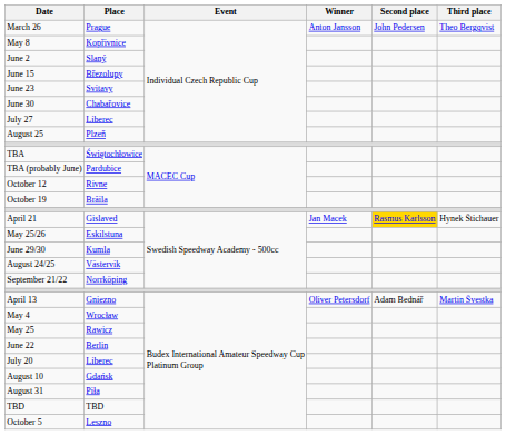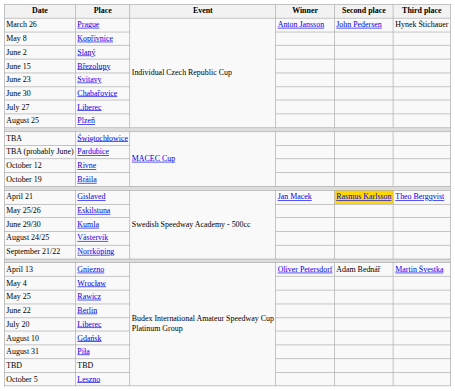 <table class=wikitable style="font-size:12px">
 <tr>
 <th>Date</th>
 <th>Place</th>
 <th>Event</th>
 <th>Winner</th>
 <th>Second place</th>
 <th>Third place</th>
 </tr>
 <tr>
 <td>March 26</td>
 <td> <a href='#'>Prague</a></td>
 <td rowspan=8>Individual Czech Republic Cup</td>
 <td> <a href='#'>Anton Jansson</a></td>
 <td> <a href='#'>John Pedersen</a></td>
-<td> <a href='#'>Theo Bergqvist</a></td>
+<td> Hynek Štichauer</td>
 </tr>
 <tr>
 <td>May 8</td>
 <td> <a href='#'>Kopřivnice</a></td>
 <td></td>
 <td></td>
 <td></td>
 </tr>
 <tr>
 <td>June 2</td>
 <td> <a href='#'>Slaný</a></td>
 <td></td>
 <td></td>
 <td></td>
 </tr>
 <tr>
 <td>June 15</td>
 <td> <a href='#'>Březolupy</a></td>
 <td></td>
 <td></td>
 <td></td>
 </tr>
 <tr>
 <td>June 23</td>
 <td> <a href='#'>Svitavy</a></td>
 <td></td>
 <td></td>
 <td></td>
 </tr>
 <tr>
 <td>June 30</td>
 <td> <a href='#'>Chabařovice</a></td>
 <td></td>
 <td></td>
 <td></td>
 </tr>
 <tr>
 <td>July 27</td>
 <td> <a href='#'>Liberec</a></td>
 <td></td>
 <td></td>
 <td></td>
 </tr>
 <tr>
 <td>August 25</td>
 <td> <a href='#'>Plzeň</a></td>
 <td></td>
 <td></td>
 <td></td>
 </tr>
 <tr bgcolor=#DDDDDD>
 <td colspan=7></td>
 </tr>
 <tr>
 <td>TBA</td>
 <td> <a href='#'>Świętochłowice</a></td>
 <td rowspan=4><a href='#'>MACEC Cup</a></td>
 <td></td>
 <td></td>
 <td></td>
 </tr>
 <tr>
 <td>TBA (probably June)</td>
 <td> <a href='#'>Pardubice</a></td>
 <td></td>
 <td></td>
 <td></td>
 </tr>
 <tr>
 <td>October 12</td>
 <td> <a href='#'>Rivne</a></td>
 <td></td>
 <td></td>
 <td></td>
 </tr>
 <tr>
 <td>October 19</td>
 <td> <a href='#'>Brăila</a></td>
 <td></td>
 <td></td>
 <td></td>
 </tr>
 <tr bgcolor=#DDDDDD>
 <td colspan=7></td>
 </tr>
 <tr>
 <td>April 21</td>
 <td> <a href='#'>Gislaved</a></td>
 <td rowspan=5>Swedish Speedway Academy - 500cc</td>
 <td> <a href='#'>Jan Macek</a></td>
 <td style="background: gold;"> <a href='#'>Rasmus Karlsson</a></td>
-<td> Hynek Štichauer</td>
+<td> <a href='#'>Theo Bergqvist</a></td>
 </tr>
 <tr>
 <td>May 25/26</td>
 <td> <a href='#'>Eskilstuna</a></td>
 <td></td>
 <td></td>
 <td></td>
 </tr>
 <tr>
 <td>June 29/30</td>
 <td> <a href='#'>Kumla</a></td>
 <td></td>
 <td></td>
 <td></td>
 </tr>
 <tr>
 <td>August 24/25</td>
 <td> <a href='#'>Västervik</a></td>
 <td></td>
 <td></td>
 <td></td>
 </tr>
 <tr>
 <td>September 21/22</td>
 <td> <a href='#'>Norrköping</a></td>
 <td></td>
 <td></td>
 <td></td>
 </tr>
 <tr bgcolor=#DDDDDD>
 <td colspan=7></td>
 </tr>
 <tr>
 <td>April 13</td>
 <td> <a href='#'>Gniezno</a></td>
 <td rowspan=9>Budex International Amateur Speedway Cup<br>Platinum Group</td>
 <td> <a href='#'>Oliver Petersdorf</a></td>
 <td> Adam Bednář</td>
 <td> <a href='#'>Martin Švestka</a></td>
 </tr>
 <tr>
 <td>May 4</td>
 <td> <a href='#'>Wrocław</a></td>
 <td></td>
 <td></td>
 <td></td>
 </tr>
 <tr>
 <td>May 25</td>
 <td> <a href='#'>Rawicz</a></td>
 <td></td>
 <td></td>
 <td></td>
 </tr>
 <tr>
 <td>June 22</td>
 <td> <a href='#'>Berlin</a></td>
 <td></td>
 <td></td>
 <td></td>
 </tr>
 <tr>
 <td>July 20</td>
 <td> <a href='#'>Liberec</a></td>
 <td></td>
 <td></td>
 <td></td>
 </tr>
 <tr>
 <td>August 10</td>
 <td> <a href='#'>Gdańsk</a></td>
 <td></td>
 <td></td>
 <td></td>
 </tr>
 <tr>
 <td>August 31</td>
 <td> <a href='#'>Piła</a></td>
 <td></td>
 <td></td>
 <td></td>
 </tr>
 <tr>
 <td>TBD</td>
 <td>TBD</td>
 <td></td>
 <td></td>
 <td></td>
 </tr>
 <tr>
 <td>October 5</td>
 <td> <a href='#'>Leszno</a></td>
 <td></td>
 <td></td>
 <td></td>
 </tr>
 </table>
